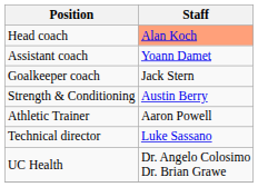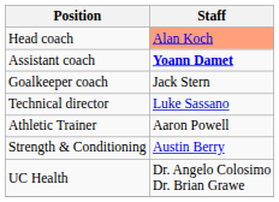 <table class="wikitable">
 <tr>
 <th>Position</th>
 <th>Staff</th>
 </tr>
 <tr>
 <td>Head coach</td>
 <td style="background: lightsalmon;"> <a href='#'>Alan Koch</a></td>
 </tr>
 <tr>
 <td>Assistant coach</td>
-<td> <a href='#'>Yoann Damet</a></td>
+<td><strong> <a href='#'>Yoann Damet</a></strong></td>
 </tr>
 <tr>
 <td>Goalkeeper coach</td>
 <td> Jack Stern</td>
 </tr>
 <tr>
-<td>Strength & Conditioning</td>
-<td> <a href='#'>Austin Berry</a></td>
+<td>Technical director</td>
+<td> <a href='#'>Luke Sassano</a></td>
 </tr>
 <tr>
 <td>Athletic Trainer</td>
 <td> Aaron Powell</td>
 </tr>
 <tr>
-<td>Technical director</td>
-<td> <a href='#'>Luke Sassano</a></td>
+<td>Strength & Conditioning</td>
+<td> <a href='#'>Austin Berry</a></td>
 </tr>
 <tr>
 <td>UC Health</td>
 <td> Dr. Angelo Colosimo<br> Dr. Brian Grawe</td>
 </tr>
 <tr>
 </tr>
 </table>
